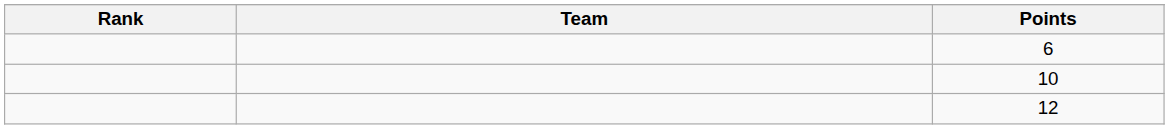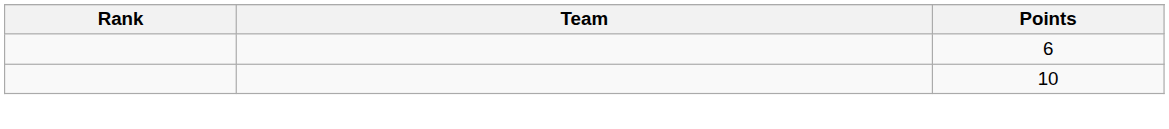 <table class="wikitable" width=50%>
 <tr>
 </tr>
 <tr>
 <th width=10%>Rank</th>
 <th width=30%>Team</th>
 <th width=10%>Points</th>
 </tr>
 <tr align="center">
 <td></td>
 <td align="left"></td>
 <td>6</td>
 </tr>
 <tr align="center">
 <td></td>
 <td align="left"></td>
 <td>10</td>
 </tr>
-<tr align="center">
-<td></td>
-<td align="left"></td>
-<td>12</td>
-</tr>
 </table>
